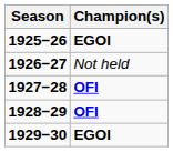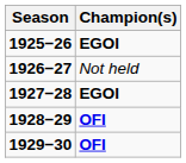 <table class="wikitable">
 <tr>
 <th>Season</th>
 <th>Champion(s)</th>
 </tr>
 <tr>
 <td><strong>1925−26</strong></td>
 <td><strong>EGOI</strong></td>
 </tr>
 <tr>
 <td><strong>1926−27</strong></td>
 <td><em>Not held</em></td>
 </tr>
 <tr>
 <td><strong>1927−28</strong></td>
-<td><strong><a href='#'>OFI</a></strong></td>
+<td><strong>EGOI</strong></td>
 </tr>
 <tr>
 <td><strong>1928−29</strong></td>
 <td><strong><a href='#'>OFI</a></strong></td>
 </tr>
 <tr>
 <td><strong>1929−30</strong></td>
-<td><strong>EGOI</strong></td>
+<td><strong><a href='#'>OFI</a></strong></td>
 </tr>
 </table>
